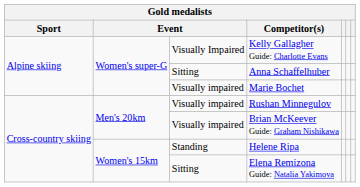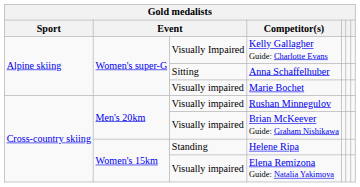 <table class="wikitable">
 <tr>
 <th colspan="7">Gold medalists</th>
 </tr>
 <tr>
 <th>Sport</th>
 <th colspan=2>Event</th>
 <th>Competitor(s)</th>
 <th></th>
 <th></th>
 <th></th>
 </tr>
 <tr>
 <td rowspan=3><a href='#'>Alpine skiing</a></td>
 <td rowspan=3><a href='#'>Women's super-G</a></td>
 <td>Visually Impaired</td>
 <td><a href='#'>Kelly Gallagher</a><br><small>Guide: <a href='#'>Charlotte Evans</a></small></td>
 <td></td>
 <td></td>
 <td></td>
 </tr>
 <tr>
 <td>Sitting</td>
 <td><a href='#'>Anna Schaffelhuber</a></td>
 <td></td>
 <td></td>
 <td></td>
 </tr>
 <tr>
 <td>Visually impaired</td>
 <td><a href='#'>Marie Bochet</a></td>
 <td></td>
 <td></td>
 <td></td>
 </tr>
 <tr>
 <td rowspan=4><a href='#'>Cross-country skiing</a></td>
 <td rowspan=2><a href='#'>Men's 20km</a></td>
 <td>Visually impaired</td>
 <td><a href='#'>Rushan Minnegulov</a></td>
 <td></td>
 <td></td>
 <td></td>
 </tr>
 <tr>
 <td>Visually impaired</td>
 <td><a href='#'>Brian McKeever</a><br><small>Guide: <a href='#'>Graham Nishikawa</a></small></td>
 <td></td>
 <td></td>
 <td></td>
 </tr>
 <tr>
 <td rowspan=2><a href='#'>Women's 15km</a></td>
 <td>Standing</td>
 <td><a href='#'>Helene Ripa</a></td>
 <td></td>
 <td></td>
 <td></td>
 </tr>
 <tr>
-<td>Sitting</td>
+<td>Visually impaired</td>
 <td><a href='#'>Elena Remizona</a><br><small>Guide: <a href='#'>Natalia Yakimova</a></small></td>
 <td></td>
 <td></td>
 <td></td>
 </tr>
 </table>
